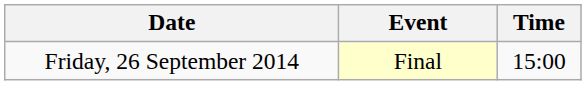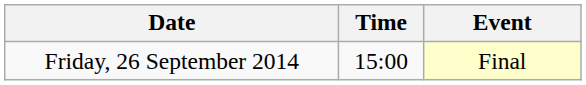 <table class = "wikitable" style="text-align:center;">
 <tr>
 <th width=220>Date</th>
+<th width=50>Time</th>
 <th width=100>Event</th>
-<th width=50>Time</th>
 </tr>
 <tr>
 <td>Friday, 26 September 2014</td>
+<td>15:00</td>
 <td bgcolor=ffffcc>Final</td>
-<td>15:00</td>
 </tr>
 </table>
